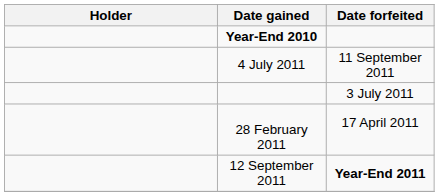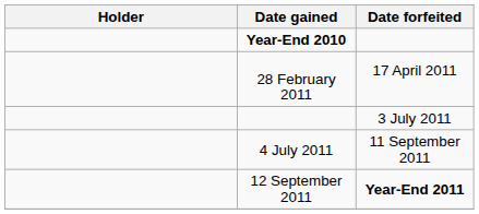 <table class="wikitable" style="font-size:90%">
 <tr>
 <th style="width:222px;">Holder</th>
 <th style="width:110px;">Date gained</th>
 <th style="width:110px;">Date forfeited</th>
 </tr>
 <tr>
 <td></td>
 <td style="text-align:center;"><strong>Year-End 2010</strong></td>
 <td></td>
 </tr>
 <tr>
 <td><br></td>
-<td style="text-align:center;">4 July 2011</td>
-<td style="text-align:center;">11 September 2011</td>
+<td style="text-align:center;"><br>28 February 2011</td>
+<td style="text-align:center;">17 April 2011<br> </td>
 </tr>
 <tr>
 <td></td>
 <td style="text-align:center;"></td>
 <td style="text-align:center;">3 July 2011</td>
 </tr>
 <tr>
 <td><br></td>
-<td style="text-align:center;"><br>28 February 2011</td>
-<td style="text-align:center;">17 April 2011<br> </td>
+<td style="text-align:center;">4 July 2011</td>
+<td style="text-align:center;">11 September 2011</td>
 </tr>
 <tr>
 <td></td>
 <td style="text-align:center;">12 September 2011</td>
 <td style="text-align:center;"><strong>Year-End 2011</strong></td>
 </tr>
 <tr>
 </tr>
 </table>
